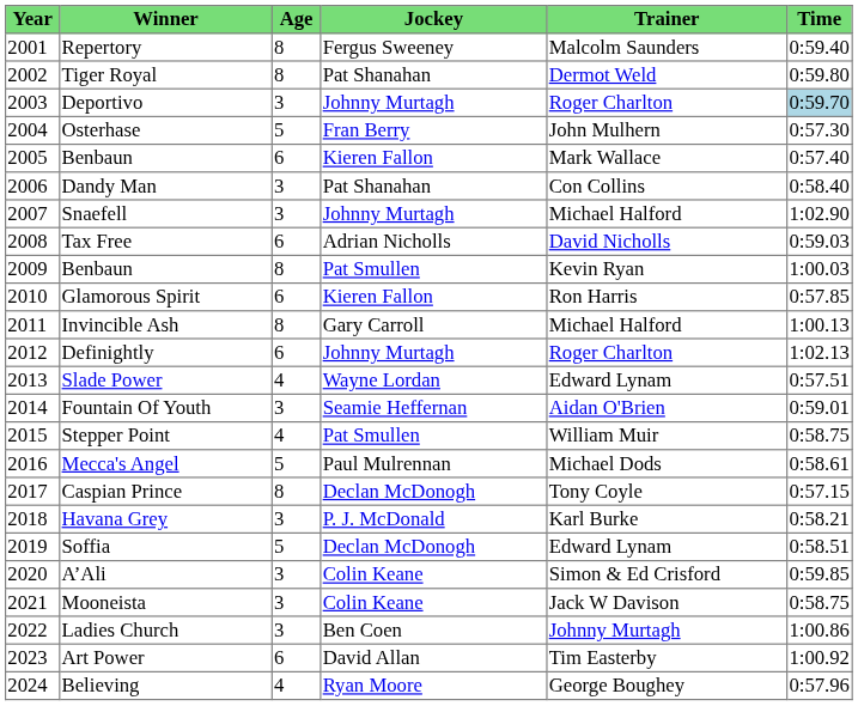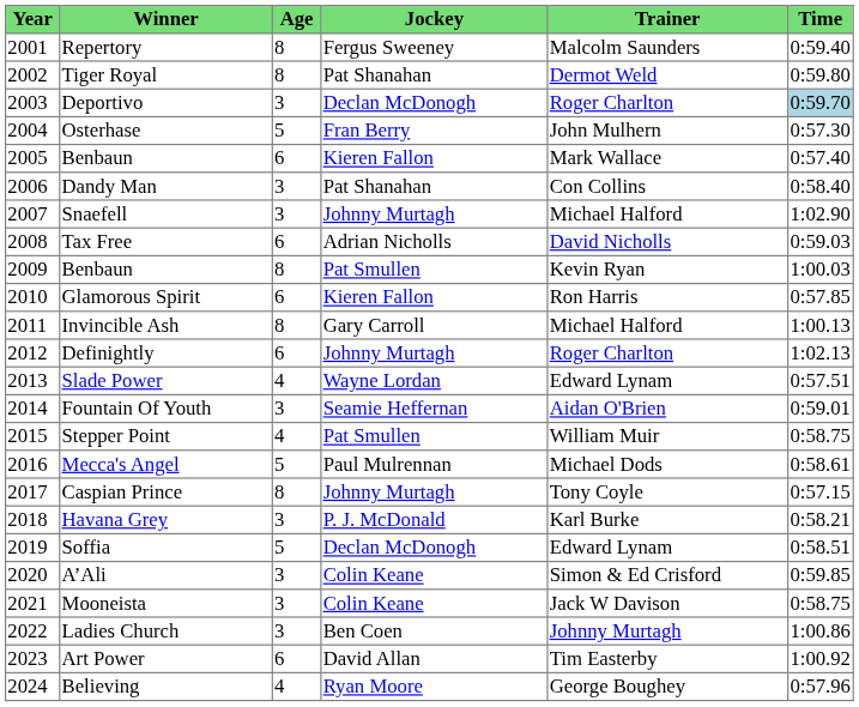 <table class = "sortable" | border="1" style="border-collapse: collapse; font-size:90%">
 <tr bgcolor="#77dd77" align="center">
 <th width="36px"><strong>Year</strong><br></th>
 <th width="150px"><strong>Winner</strong><br></th>
 <th width="32px"><strong>Age</strong><br></th>
 <th width="160px"><strong>Jockey</strong><br></th>
 <th width="170px"><strong>Trainer</strong><br></th>
 <th><strong>Time</strong><br></th>
 </tr>
 <tr>
 <td>2001</td>
 <td>Repertory</td>
 <td>8</td>
 <td>Fergus Sweeney</td>
 <td>Malcolm Saunders</td>
 <td>0:59.40</td>
 </tr>
 <tr>
 <td>2002</td>
 <td>Tiger Royal</td>
 <td>8</td>
 <td>Pat Shanahan</td>
 <td><a href='#'>Dermot Weld</a></td>
 <td>0:59.80</td>
 </tr>
 <tr>
 <td>2003</td>
 <td>Deportivo</td>
 <td>3</td>
-<td><a href='#'>Johnny Murtagh</a></td>
+<td><a href='#'>Declan McDonogh</a></td>
 <td><a href='#'>Roger Charlton</a></td>
 <td style="background: lightblue;">0:59.70</td>
 </tr>
 <tr>
 <td>2004</td>
 <td>Osterhase</td>
 <td>5</td>
 <td><a href='#'>Fran Berry</a></td>
 <td>John Mulhern</td>
 <td>0:57.30</td>
 </tr>
 <tr>
 <td>2005</td>
 <td>Benbaun</td>
 <td>6</td>
 <td><a href='#'>Kieren Fallon</a></td>
 <td>Mark Wallace</td>
 <td>0:57.40</td>
 </tr>
 <tr>
 <td>2006</td>
 <td>Dandy Man</td>
 <td>3</td>
 <td>Pat Shanahan</td>
 <td>Con Collins</td>
 <td>0:58.40</td>
 </tr>
 <tr>
 <td>2007</td>
 <td>Snaefell</td>
 <td>3</td>
 <td><a href='#'>Johnny Murtagh</a></td>
 <td>Michael Halford</td>
 <td>1:02.90</td>
 </tr>
 <tr>
 <td>2008</td>
 <td>Tax Free</td>
 <td>6</td>
 <td>Adrian Nicholls</td>
 <td><a href='#'>David Nicholls</a></td>
 <td>0:59.03</td>
 </tr>
 <tr>
 <td>2009</td>
 <td>Benbaun</td>
 <td>8</td>
 <td><a href='#'>Pat Smullen</a></td>
 <td>Kevin Ryan</td>
 <td>1:00.03</td>
 </tr>
 <tr>
 <td>2010</td>
 <td>Glamorous Spirit</td>
 <td>6</td>
 <td><a href='#'>Kieren Fallon</a></td>
 <td>Ron Harris</td>
 <td>0:57.85</td>
 </tr>
 <tr>
 <td>2011</td>
 <td>Invincible Ash</td>
 <td>8</td>
 <td>Gary Carroll</td>
 <td>Michael Halford</td>
 <td>1:00.13</td>
 </tr>
 <tr>
 <td>2012</td>
 <td>Definightly</td>
 <td>6</td>
 <td><a href='#'>Johnny Murtagh</a></td>
 <td><a href='#'>Roger Charlton</a></td>
 <td>1:02.13</td>
 </tr>
 <tr>
 <td>2013</td>
 <td><a href='#'>Slade Power</a></td>
 <td>4</td>
 <td><a href='#'>Wayne Lordan</a></td>
 <td>Edward Lynam</td>
 <td>0:57.51</td>
 </tr>
 <tr>
 <td>2014</td>
 <td>Fountain Of Youth</td>
 <td>3</td>
 <td><a href='#'>Seamie Heffernan</a></td>
 <td><a href='#'>Aidan O'Brien</a></td>
 <td>0:59.01</td>
 </tr>
 <tr>
 <td>2015</td>
 <td>Stepper Point</td>
 <td>4</td>
 <td><a href='#'>Pat Smullen</a></td>
 <td>William Muir</td>
 <td>0:58.75</td>
 </tr>
 <tr>
 <td>2016</td>
 <td><a href='#'>Mecca's Angel</a></td>
 <td>5</td>
 <td>Paul Mulrennan</td>
 <td>Michael Dods</td>
 <td>0:58.61</td>
 </tr>
 <tr>
 <td>2017</td>
 <td>Caspian Prince</td>
 <td>8</td>
-<td><a href='#'>Declan McDonogh</a></td>
+<td><a href='#'>Johnny Murtagh</a></td>
 <td>Tony Coyle</td>
 <td>0:57.15</td>
 </tr>
 <tr>
 <td>2018</td>
 <td><a href='#'>Havana Grey</a></td>
 <td>3</td>
 <td><a href='#'>P. J. McDonald</a></td>
 <td>Karl Burke</td>
 <td>0:58.21</td>
 </tr>
 <tr>
 <td>2019</td>
 <td>Soffia</td>
 <td>5</td>
 <td><a href='#'>Declan McDonogh</a></td>
 <td>Edward Lynam</td>
 <td>0:58.51</td>
 </tr>
 <tr>
 <td>2020</td>
 <td>A’Ali</td>
 <td>3</td>
 <td><a href='#'>Colin Keane</a></td>
 <td>Simon & Ed Crisford</td>
 <td>0:59.85</td>
 </tr>
 <tr>
 <td>2021</td>
 <td>Mooneista</td>
 <td>3</td>
 <td><a href='#'>Colin Keane</a></td>
 <td>Jack W Davison</td>
 <td>0:58.75</td>
 </tr>
 <tr>
 <td>2022</td>
 <td>Ladies Church</td>
 <td>3</td>
 <td>Ben Coen</td>
 <td><a href='#'>Johnny Murtagh</a></td>
 <td>1:00.86</td>
 </tr>
 <tr>
 <td>2023</td>
 <td>Art Power</td>
 <td>6</td>
 <td>David Allan</td>
 <td>Tim Easterby</td>
 <td>1:00.92</td>
 </tr>
 <tr>
 <td>2024</td>
 <td>Believing</td>
 <td>4</td>
 <td><a href='#'>Ryan Moore</a></td>
 <td>George Boughey</td>
 <td>0:57.96</td>
 </tr>
 </table>
